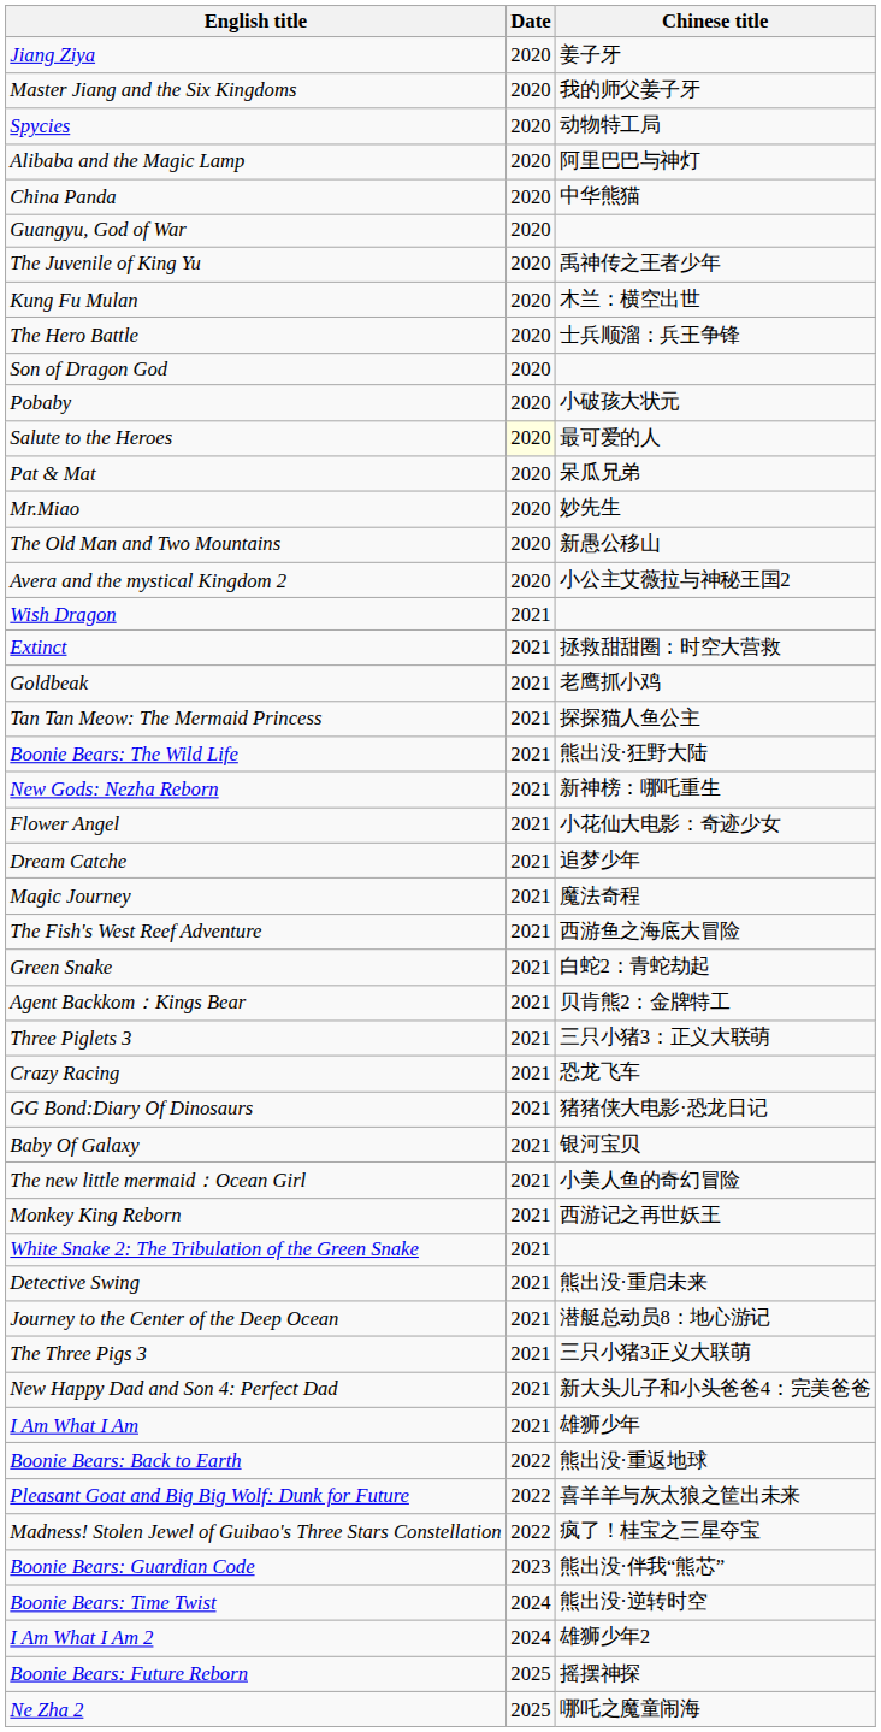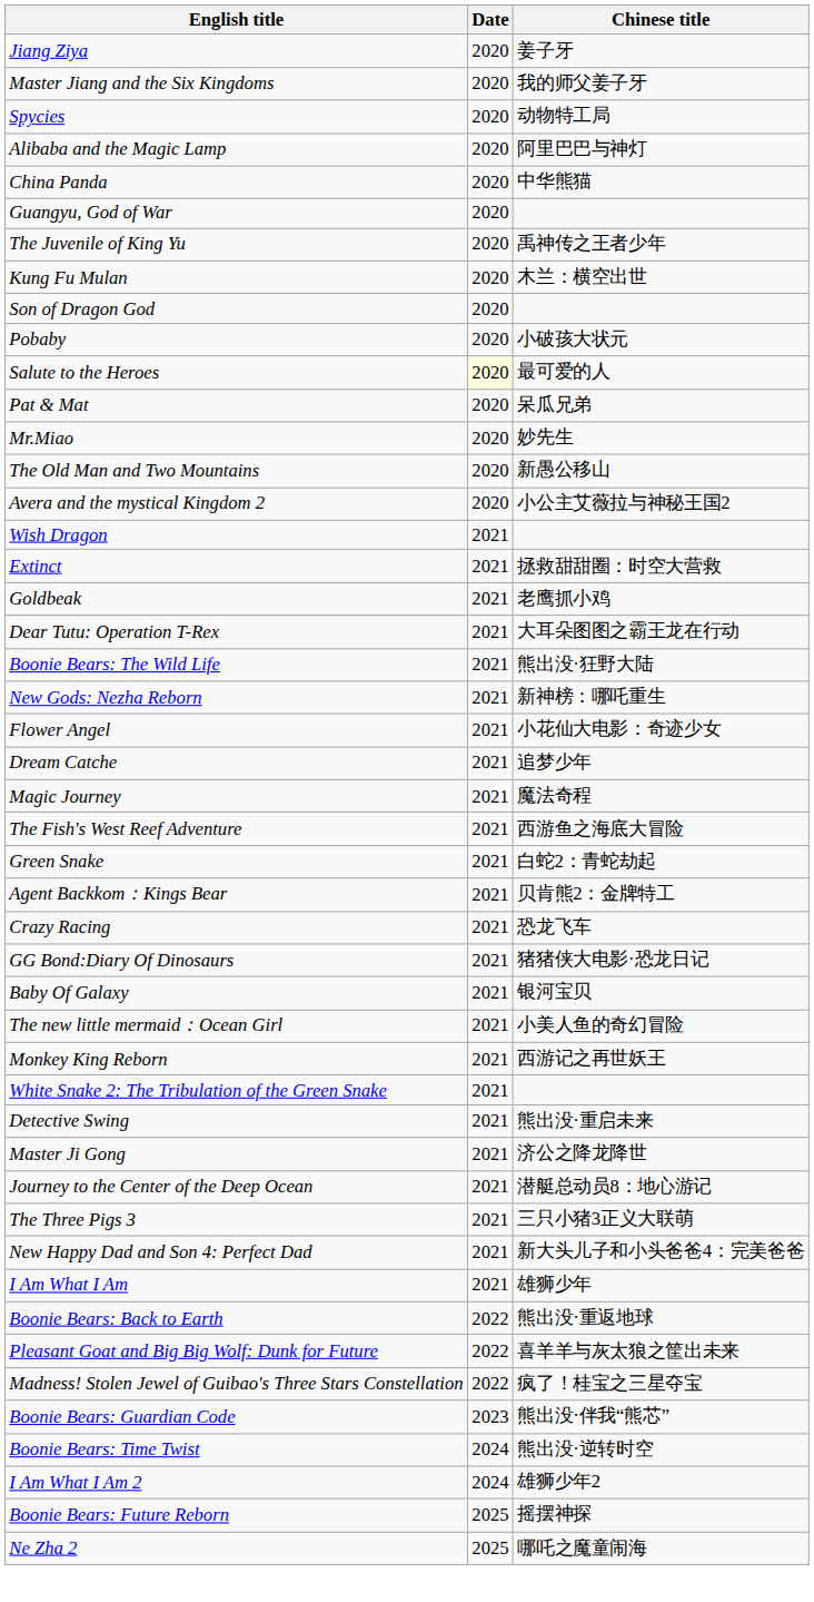 <table class="wikitable sortable">
 <tr>
 <th>English title</th>
 <th>Date</th>
 <th>Chinese title</th>
 </tr>
 <tr>
 <td><em><a href='#'>Jiang Ziya</a></em></td>
 <td>2020</td>
 <td>姜子牙</td>
 </tr>
 <tr>
 <td><em>Master Jiang and the Six Kingdoms</em></td>
 <td>2020</td>
 <td>我的师父姜子牙</td>
 </tr>
 <tr>
 <td><em><a href='#'>Spycies</a></em></td>
 <td>2020</td>
 <td>动物特工局</td>
 </tr>
 <tr>
 <td><em>Alibaba and the Magic Lamp</em></td>
 <td>2020</td>
 <td>阿里巴巴与神灯</td>
 </tr>
 <tr>
 <td><em>China Panda</em></td>
 <td>2020</td>
 <td>中华熊猫</td>
 </tr>
 <tr>
 <td><em>Guangyu, God of War</em></td>
 <td>2020</td>
 <td></td>
 </tr>
 <tr>
 <td><em>The Juvenile of King Yu</em></td>
 <td>2020</td>
 <td>禹神传之王者少年</td>
 </tr>
 <tr>
 <td><em>Kung Fu Mulan</em></td>
 <td>2020</td>
 <td>木兰：横空出世</td>
-</tr>
-<tr>
-<td><em>The Hero Battle</em></td>
-<td>2020</td>
-<td>士兵顺溜：兵王争锋</td>
 </tr>
 <tr>
 <td><em>Son of Dragon God</em></td>
 <td>2020</td>
 <td></td>
 </tr>
 <tr>
 <td><em>Pobaby</em></td>
 <td>2020</td>
 <td>小破孩大状元</td>
 </tr>
 <tr>
 <td><em>Salute to the Heroes</em></td>
 <td style="background: lightyellow;">2020</td>
 <td>最可爱的人</td>
 </tr>
 <tr>
 <td><em>Pat & Mat</em></td>
 <td>2020</td>
 <td>呆瓜兄弟</td>
 </tr>
 <tr>
 <td><em>Mr.Miao</em></td>
 <td>2020</td>
 <td>妙先生</td>
 </tr>
 <tr>
 <td><em>The Old Man and Two Mountains</em></td>
 <td>2020</td>
 <td>新愚公移山</td>
 </tr>
 <tr>
 <td><em>Avera and the mystical Kingdom 2</em></td>
 <td>2020</td>
 <td>小公主艾薇拉与神秘王国2</td>
 </tr>
 <tr>
 <td><em><a href='#'>Wish Dragon</a></em></td>
 <td>2021</td>
 <td></td>
 </tr>
 <tr>
 <td><em><a href='#'>Extinct</a></em></td>
 <td>2021</td>
 <td>拯救甜甜圈：时空大营救</td>
 </tr>
 <tr>
 <td><em>Goldbeak</em></td>
 <td>2021</td>
 <td>老鹰抓小鸡</td>
 </tr>
 <tr>
-<td><em>Tan Tan Meow: The Mermaid Princess</em></td>
+<td><em>Dear Tutu: Operation T-Rex</em></td>
 <td>2021</td>
-<td>探探猫人鱼公主</td>
+<td>大耳朵图图之霸王龙在行动</td>
 </tr>
 <tr>
 <td><em><a href='#'>Boonie Bears: The Wild Life</a></em></td>
 <td>2021</td>
 <td>熊出没·狂野大陆</td>
 </tr>
 <tr>
 <td><em><a href='#'>New Gods: Nezha Reborn</a></em></td>
 <td>2021</td>
 <td>新神榜：哪吒重生</td>
 </tr>
 <tr>
 <td><em>Flower Angel</em></td>
 <td>2021</td>
 <td>小花仙大电影：奇迹少女</td>
 </tr>
 <tr>
 <td><em>Dream Catche</em></td>
 <td>2021</td>
 <td>追梦少年</td>
 </tr>
 <tr>
 <td><em>Magic Journey</em></td>
 <td>2021</td>
 <td>魔法奇程</td>
 </tr>
 <tr>
 <td><em>The Fish's West Reef Adventure</em></td>
 <td>2021</td>
 <td>西游鱼之海底大冒险</td>
 </tr>
 <tr>
 <td><em>Green Snake</em></td>
 <td>2021</td>
 <td>白蛇2：青蛇劫起</td>
 </tr>
 <tr>
 <td><em>Agent Backkom：Kings Bear</em></td>
 <td>2021</td>
 <td>贝肯熊2：金牌特工</td>
 </tr>
 <tr>
-<td><em>Three Piglets 3</em></td>
-<td>2021</td>
-<td>三只小猪3：正义大联萌</td>
-</tr>
-<tr>
 <td><em>Crazy Racing</em></td>
 <td>2021</td>
 <td>恐龙飞车</td>
 </tr>
 <tr>
 <td><em>GG Bond:Diary Of Dinosaurs</em></td>
 <td>2021</td>
 <td>猪猪侠大电影·恐龙日记</td>
 </tr>
 <tr>
 <td><em>Baby Of Galaxy</em></td>
 <td>2021</td>
 <td>银河宝贝</td>
 </tr>
 <tr>
 <td><em>The new little mermaid：Ocean Girl</em></td>
 <td>2021</td>
 <td>小美人鱼的奇幻冒险</td>
 </tr>
 <tr>
 <td><em>Monkey King Reborn</em></td>
 <td>2021</td>
 <td>西游记之再世妖王</td>
 </tr>
 <tr>
 <td><em><a href='#'>White Snake 2: The Tribulation of the Green Snake</a></em></td>
 <td>2021</td>
 <td></td>
 </tr>
 <tr>
 <td><em>Detective Swing</em></td>
 <td>2021</td>
 <td>熊出没·重启未来</td>
+</tr>
+<tr>
+<td><em>Master Ji Gong</em></td>
+<td>2021</td>
+<td>济公之降龙降世</td>
 </tr>
 <tr>
 <td><em>Journey to the Center of the Deep Ocean</em></td>
 <td>2021</td>
 <td>潜艇总动员8：地心游记</td>
 </tr>
 <tr>
 <td><em>The Three Pigs 3</em></td>
 <td>2021</td>
 <td>三只小猪3正义大联萌</td>
 </tr>
 <tr>
 <td><em>New Happy Dad and Son 4: Perfect Dad</em></td>
 <td>2021</td>
 <td>新大头儿子和小头爸爸4：完美爸爸</td>
 </tr>
 <tr>
 <td><em><a href='#'>I Am What I Am</a></em></td>
 <td>2021</td>
 <td>雄狮少年</td>
 </tr>
 <tr>
 <td><em><a href='#'>Boonie Bears: Back to Earth</a></em></td>
 <td>2022</td>
 <td>熊出没·重返地球</td>
 </tr>
 <tr>
 <td><em><a href='#'>Pleasant Goat and Big Big Wolf: Dunk for Future</a></em></td>
 <td>2022</td>
 <td>喜羊羊与灰太狼之筐出未来</td>
 </tr>
 <tr>
 <td><em>Madness! Stolen Jewel of Guibao's Three Stars Constellation</em></td>
 <td>2022</td>
 <td>疯了！桂宝之三星夺宝</td>
 </tr>
 <tr>
 <td><em><a href='#'>Boonie Bears: Guardian Code</a></em></td>
 <td>2023</td>
 <td>熊出没·伴我“熊芯”</td>
 </tr>
 <tr>
 <td><em><a href='#'>Boonie Bears: Time Twist</a></em></td>
 <td>2024</td>
 <td>熊出没·逆转时空</td>
 </tr>
 <tr>
 <td><em><a href='#'>I Am What I Am 2</a></em></td>
 <td>2024</td>
 <td>雄狮少年2</td>
 </tr>
 <tr>
 <td><em><a href='#'>Boonie Bears: Future Reborn</a></em></td>
 <td>2025</td>
 <td>摇摆神探</td>
 </tr>
 <tr>
 <td><em><a href='#'>Ne Zha 2</a></em></td>
 <td>2025</td>
 <td>哪吒之魔童闹海</td>
 </tr>
 </table>
